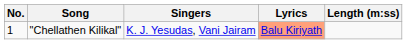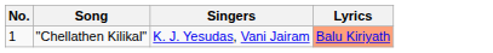 <table class="wikitable" style="font-size:95%;">
 <tr>
 <th>No.</th>
 <th>Song</th>
 <th>Singers</th>
 <th>Lyrics</th>
-<th>Length (m:ss)</th>
 </tr>
 <tr>
 <td>1</td>
 <td>"Chellathen Kilikal"</td>
 <td><a href='#'>K. J. Yesudas</a>, <a href='#'>Vani Jairam</a></td>
 <td style="background: lightsalmon;"><a href='#'>Balu Kiriyath</a></td>
-<td></td>
 </tr>
 </table>
